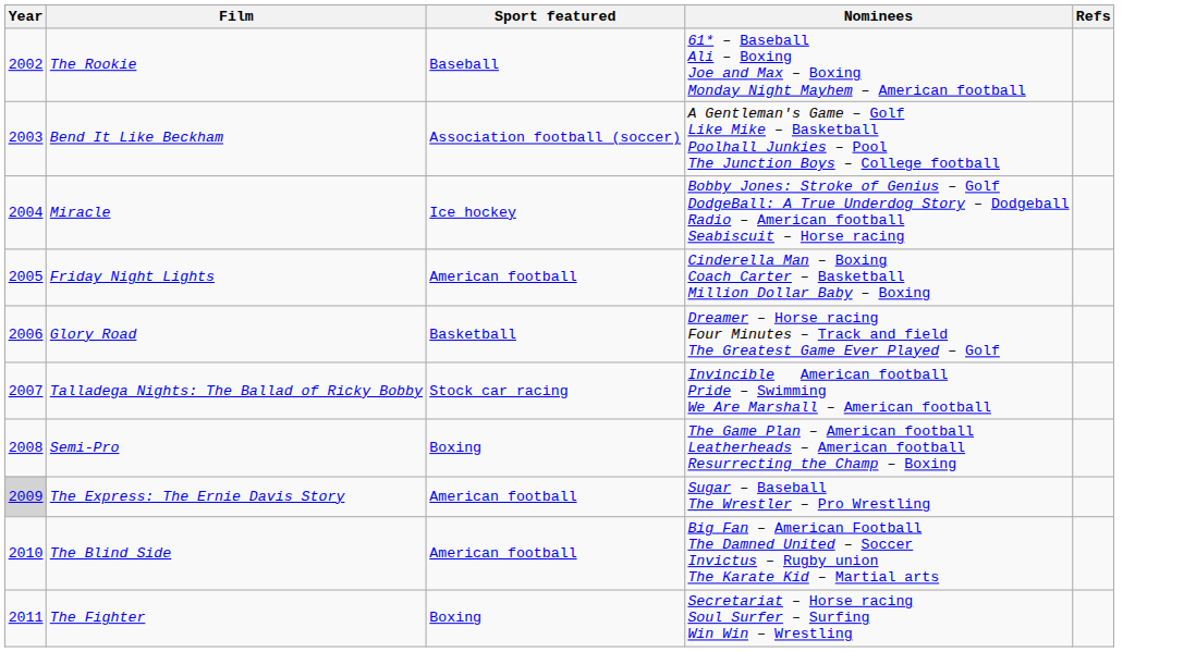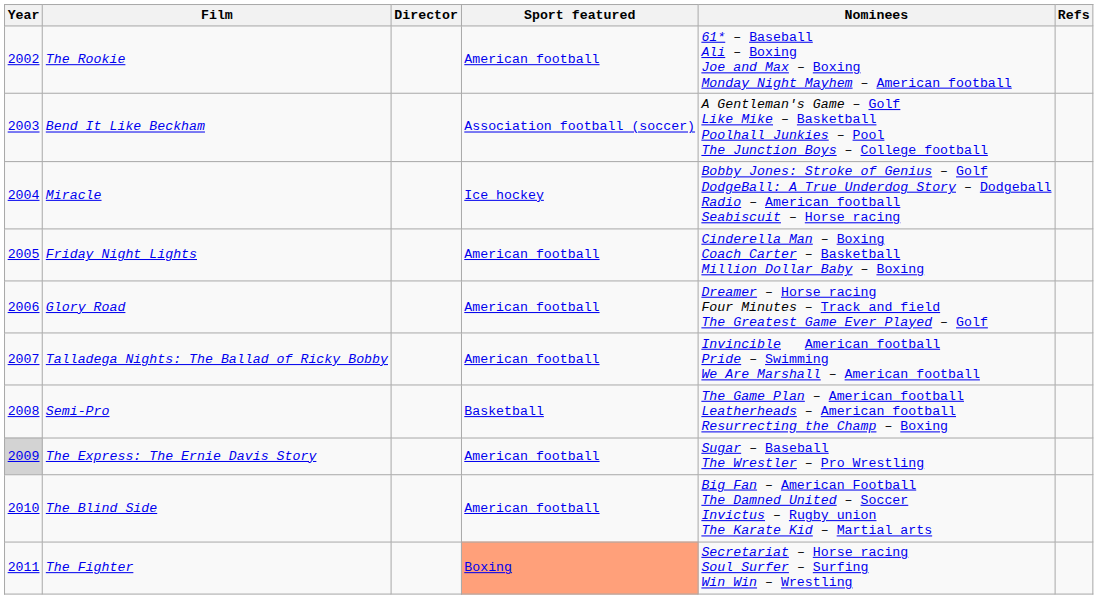 <table class="sortable wikitable plainrowheaders">
 <tr style="white-space: nowrap;">
 <th scope="col">Year</th>
 <th scope="col">Film</th>
+<th scope="col">Director</th>
 <th scope="col">Sport featured</th>
 <th scope="col" class="unsortable">Nominees</th>
 <th scope="col" class="unsortable">Refs</th>
 </tr>
 <tr>
 <td><a href='#'>2002</a></td>
 <td><em><a href='#'>The Rookie</a></em></td>
-<td><a href='#'>Baseball</a></td>
+<td></td>
+<td><a href='#'>American football</a></td>
 <td align=left><em><a href='#'>61*</a></em> – <a href='#'>Baseball</a><br><em><a href='#'>Ali</a></em> – <a href='#'>Boxing</a> <br><em><a href='#'>Joe and Max</a></em> – <a href='#'>Boxing</a> <br><em><a href='#'>Monday Night Mayhem</a></em> – <a href='#'>American football</a></td>
 <td></td>
 </tr>
 <tr>
 <td><a href='#'>2003</a></td>
 <td><em><a href='#'>Bend It Like Beckham</a></em></td>
+<td></td>
 <td><a href='#'>Association football (soccer)</a></td>
 <td><em>A Gentleman's Game</em> – <a href='#'>Golf</a> <br><em><a href='#'>Like Mike</a></em> – <a href='#'>Basketball</a> <br><em><a href='#'>Poolhall Junkies</a></em> – <a href='#'>Pool</a><br><em><a href='#'>The Junction Boys</a></em> – <a href='#'>College football</a></td>
 <td></td>
 </tr>
 <tr>
 <td><a href='#'>2004</a></td>
 <td><em><a href='#'>Miracle</a></em></td>
+<td></td>
 <td><a href='#'>Ice hockey</a></td>
 <td><em><a href='#'>Bobby Jones: Stroke of Genius</a></em> – <a href='#'>Golf</a> <br><em><a href='#'>DodgeBall: A True Underdog Story</a></em> – <a href='#'>Dodgeball</a> <br><em><a href='#'>Radio</a></em> – <a href='#'>American football</a> <br><em><a href='#'>Seabiscuit</a></em> – <a href='#'>Horse racing</a></td>
 <td></td>
 </tr>
 <tr>
 <td><a href='#'>2005</a></td>
 <td><em><a href='#'>Friday Night Lights</a></em></td>
+<td></td>
 <td><a href='#'>American football</a></td>
 <td><em><a href='#'>Cinderella Man</a></em> – <a href='#'>Boxing</a> <br><em><a href='#'>Coach Carter</a></em> – <a href='#'>Basketball</a> <br><em><a href='#'>Million Dollar Baby</a></em> – <a href='#'>Boxing</a></td>
 <td></td>
 </tr>
 <tr>
 <td><a href='#'>2006</a></td>
 <td><em><a href='#'>Glory Road</a></em></td>
-<td><a href='#'>Basketball</a></td>
+<td></td>
+<td><a href='#'>American football</a></td>
 <td><em><a href='#'>Dreamer</a></em> – <a href='#'>Horse racing</a> <br><em>Four Minutes</em> – <a href='#'>Track and field</a><br><em><a href='#'>The Greatest Game Ever Played</a></em> – <a href='#'>Golf</a></td>
 <td></td>
 </tr>
 <tr>
 <td><a href='#'>2007</a></td>
 <td><em><a href='#'>Talladega Nights: The Ballad of Ricky Bobby</a></em></td>
-<td><a href='#'>Stock car racing</a></td>
+<td></td>
+<td><a href='#'>American football</a></td>
 <td><em><a href='#'>Invincible</a></em>   <a href='#'>American football</a> <br><em><a href='#'>Pride</a></em> – <a href='#'>Swimming</a> <br><em><a href='#'>We Are Marshall</a></em> – <a href='#'>American football</a></td>
 <td></td>
 </tr>
 <tr>
 <td><a href='#'>2008</a></td>
 <td><em><a href='#'>Semi-Pro</a></em></td>
-<td><a href='#'>Boxing</a></td>
+<td></td>
+<td><a href='#'>Basketball</a></td>
 <td><em><a href='#'>The Game Plan</a></em> – <a href='#'>American football</a> <br><em><a href='#'>Leatherheads</a></em> – <a href='#'>American football</a> <br><em><a href='#'>Resurrecting the Champ</a></em> – <a href='#'>Boxing</a></td>
 <td></td>
 </tr>
 <tr>
 <td style="background: lightgrey;"><a href='#'>2009</a></td>
 <td><em><a href='#'>The Express: The Ernie Davis Story</a></em></td>
+<td></td>
 <td><a href='#'>American football</a></td>
 <td><em><a href='#'>Sugar</a></em> – <a href='#'>Baseball</a> <br><em><a href='#'>The Wrestler</a></em> – <a href='#'>Pro Wrestling</a></td>
 <td></td>
 </tr>
 <tr>
 <td><a href='#'>2010</a></td>
 <td><em><a href='#'>The Blind Side</a></em></td>
+<td></td>
 <td><a href='#'>American football</a></td>
 <td><em><a href='#'>Big Fan</a></em> – <a href='#'>American Football</a><br><em><a href='#'>The Damned United</a></em> – <a href='#'>Soccer</a> <br><em><a href='#'>Invictus</a></em> – <a href='#'>Rugby union</a><br><em><a href='#'>The Karate Kid</a></em> – <a href='#'>Martial arts</a></td>
 <td></td>
 </tr>
 <tr>
 <td><a href='#'>2011</a></td>
 <td><em><a href='#'>The Fighter</a></em></td>
-<td><a href='#'>Boxing</a></td>
+<td></td>
+<td style="background: lightsalmon;"><a href='#'>Boxing</a></td>
 <td><em><a href='#'>Secretariat</a></em> – <a href='#'>Horse racing</a> <br><em><a href='#'>Soul Surfer</a></em> – <a href='#'>Surfing</a> <br><em><a href='#'>Win Win</a></em> – <a href='#'>Wrestling</a></td>
 <td></td>
 </tr>
 </table>
